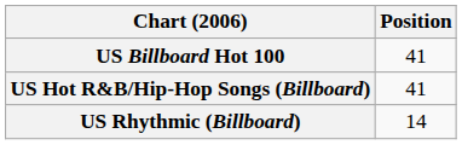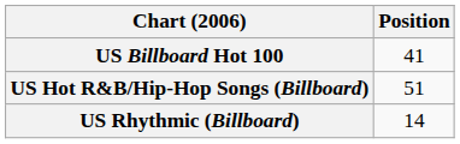 <table class="wikitable plainrowheaders" style="text-align:center">
 <tr>
 <th scope="col">Chart (2006)</th>
 <th scope="col">Position</th>
 </tr>
 <tr>
 <th scope="row">US <em>Billboard</em> Hot 100</th>
 <td>41</td>
 </tr>
 <tr>
 <th scope="row">US Hot R&B/Hip-Hop Songs (<em>Billboard</em>)</th>
-<td>41</td>
+<td>51</td>
 </tr>
 <tr>
 <th scope="row">US Rhythmic (<em>Billboard</em>)</th>
 <td>14</td>
 </tr>
 </table>
